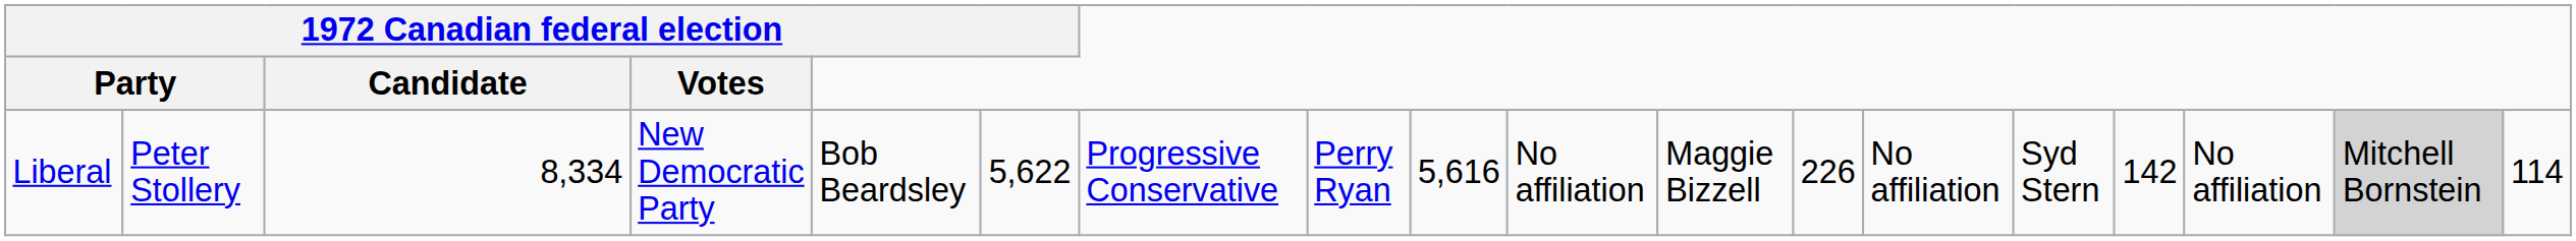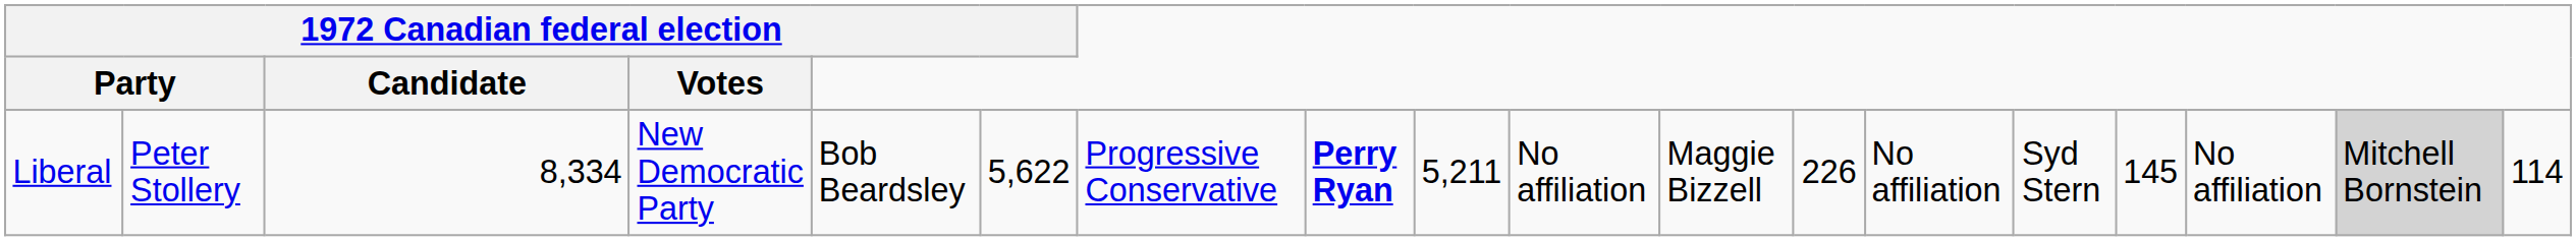 <table class="wikitable">
 <tr style="background:#e9e9e9;">
 <th colspan="6"><a href='#'>1972 Canadian federal election</a></th>
 </tr>
 <tr style="background:#e9e9e9;">
 <th colspan="2" style="width: 200px">Party</th>
 <th style="width: 170px">Candidate</th>
 <th style="width: 40px">Votes</th>
 </tr>
 <tr>
 <td><a href='#'>Liberal</a></td>
 <td><a href='#'>Peter Stollery</a></td>
 <td align="right">8,334<br></td>
 <td><a href='#'>New Democratic Party</a></td>
 <td>Bob Beardsley</td>
 <td align="right">5,622<br></td>
 <td><a href='#'>Progressive Conservative</a></td>
-<td><a href='#'>Perry Ryan</a></td>
-<td align="right">5,616<br></td>
+<td><strong><a href='#'>Perry Ryan</a></strong></td>
+<td align="right">5,211<br></td>
 <td>No affiliation</td>
 <td>Maggie Bizzell</td>
 <td align="right">226<br></td>
 <td>No affiliation</td>
 <td>Syd Stern</td>
-<td align="right">142<br></td>
+<td align="right">145<br></td>
 <td>No affiliation</td>
 <td style="background: lightgrey;">Mitchell Bornstein</td>
 <td align="right">114</td>
 </tr>
 </table>
